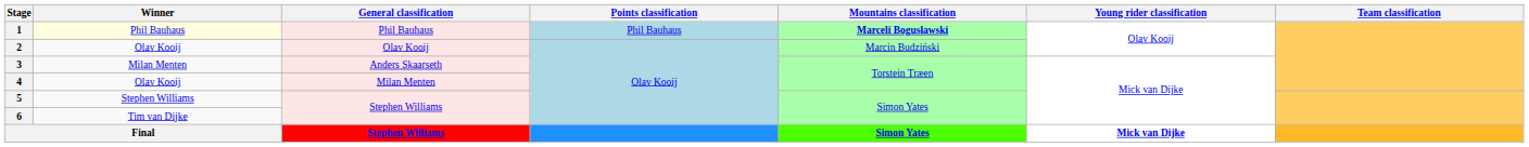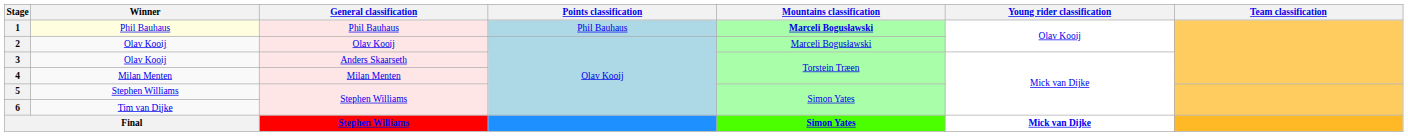 <table class="wikitable" style="text-align: center; font-size:smaller;">
 <tr style="background:#efefef;">
 <th width="1%">Stage</th>
 <th width="16.5%">Winner</th>
 <th width="16.5%"><a href='#'>General classification</a><br></th>
 <th width="16.5%"><a href='#'>Points classification</a><br></th>
 <th width="16.5%"><a href='#'>Mountains classification</a><br></th>
 <th width="16.5%"><a href='#'>Young rider classification</a><br></th>
 <th width="16.5%"><a href='#'>Team classification</a></th>
 </tr>
 <tr>
 <th>1</th>
 <td style="background: lightyellow;"><a href='#'>Phil Bauhaus</a></td>
 <td style="background:#FFE6E6;"><a href='#'>Phil Bauhaus</a></td>
 <td style="background:lightblue;"><a href='#'>Phil Bauhaus</a></td>
 <td style="background:#A9FFA9;"><strong><a href='#'>Marceli Bogusławski</a></strong></td>
 <td style="background:white;" rowspan="2"><a href='#'>Olav Kooij</a></td>
 <td style="background:#FFCD5F;" rowspan="4"></td>
 </tr>
 <tr>
 <th>2</th>
 <td><a href='#'>Olav Kooij</a></td>
 <td style="background:#FFE6E6;"><a href='#'>Olav Kooij</a></td>
 <td style="background:lightblue;" rowspan="5"><a href='#'>Olav Kooij</a></td>
-<td style="background:#A9FFA9;"><a href='#'>Marcin Budziński</a></td>
+<td style="background:#A9FFA9;"><a href='#'>Marceli Bogusławski</a></td>
 </tr>
 <tr>
 <th>3</th>
-<td><a href='#'>Milan Menten</a></td>
+<td><a href='#'>Olav Kooij</a></td>
 <td style="background:#FFE6E6;"><a href='#'>Anders Skaarseth</a></td>
 <td style="background:#A9FFA9;" rowspan="2"><a href='#'>Torstein Træen</a></td>
 <td style="background:white;" rowspan="4"><a href='#'>Mick van Dijke</a></td>
 </tr>
 <tr>
 <th>4</th>
-<td><a href='#'>Olav Kooij</a></td>
+<td><a href='#'>Milan Menten</a></td>
 <td style="background:#FFE6E6;"><a href='#'>Milan Menten</a></td>
 </tr>
 <tr>
 <th>5</th>
 <td><a href='#'>Stephen Williams</a></td>
 <td style="background:#FFE6E6;" rowspan="2"><a href='#'>Stephen Williams</a></td>
 <td style="background:#A9FFA9;" rowspan="2"><a href='#'>Simon Yates</a></td>
 <td style="background:#FFCD5F;" rowspan="2"></td>
 </tr>
 <tr>
 <th>6</th>
 <td><a href='#'>Tim van Dijke</a></td>
 </tr>
 <tr>
 <th colspan="2">Final</th>
 <th style="background:#f00;"><a href='#'>Stephen Williams</a></th>
 <th style="background:dodgerblue;"></th>
 <th style="background:#4CFF00;"><a href='#'>Simon Yates</a></th>
 <th style="background:white;"><a href='#'>Mick van Dijke</a></th>
 <th style="background:#FFB927;"></th>
 </tr>
 </table>
